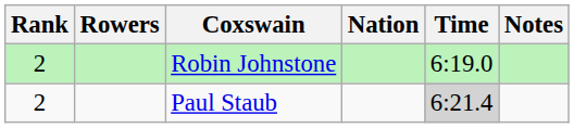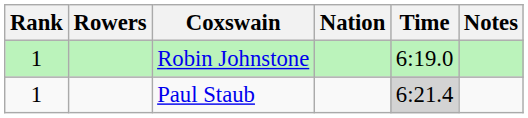 <table class="wikitable sortable" style="text-align:center">
 <tr>
 <th>Rank</th>
 <th>Rowers</th>
 <th>Coxswain</th>
 <th>Nation</th>
 <th>Time</th>
 <th>Notes</th>
 </tr>
 <tr bgcolor=bbf3bb>
-<td>2</td>
+<td>1</td>
 <td align=left></td>
 <td align=left><a href='#'>Robin Johnstone</a></td>
 <td align=left></td>
 <td>6:19.0</td>
 <td></td>
 </tr>
 <tr>
-<td>2</td>
+<td>1</td>
 <td align=left></td>
 <td align=left><a href='#'>Paul Staub</a></td>
 <td align=left></td>
 <td style="background: lightgrey;">6:21.4</td>
 <td></td>
 </tr>
 </table>
